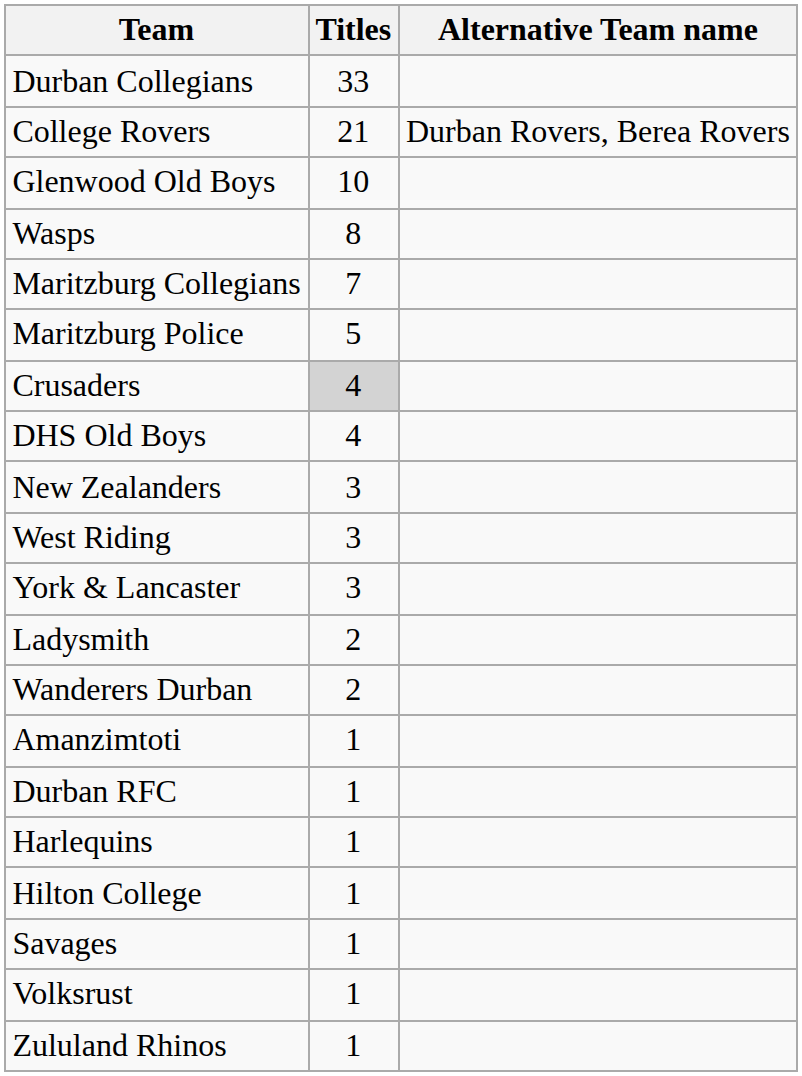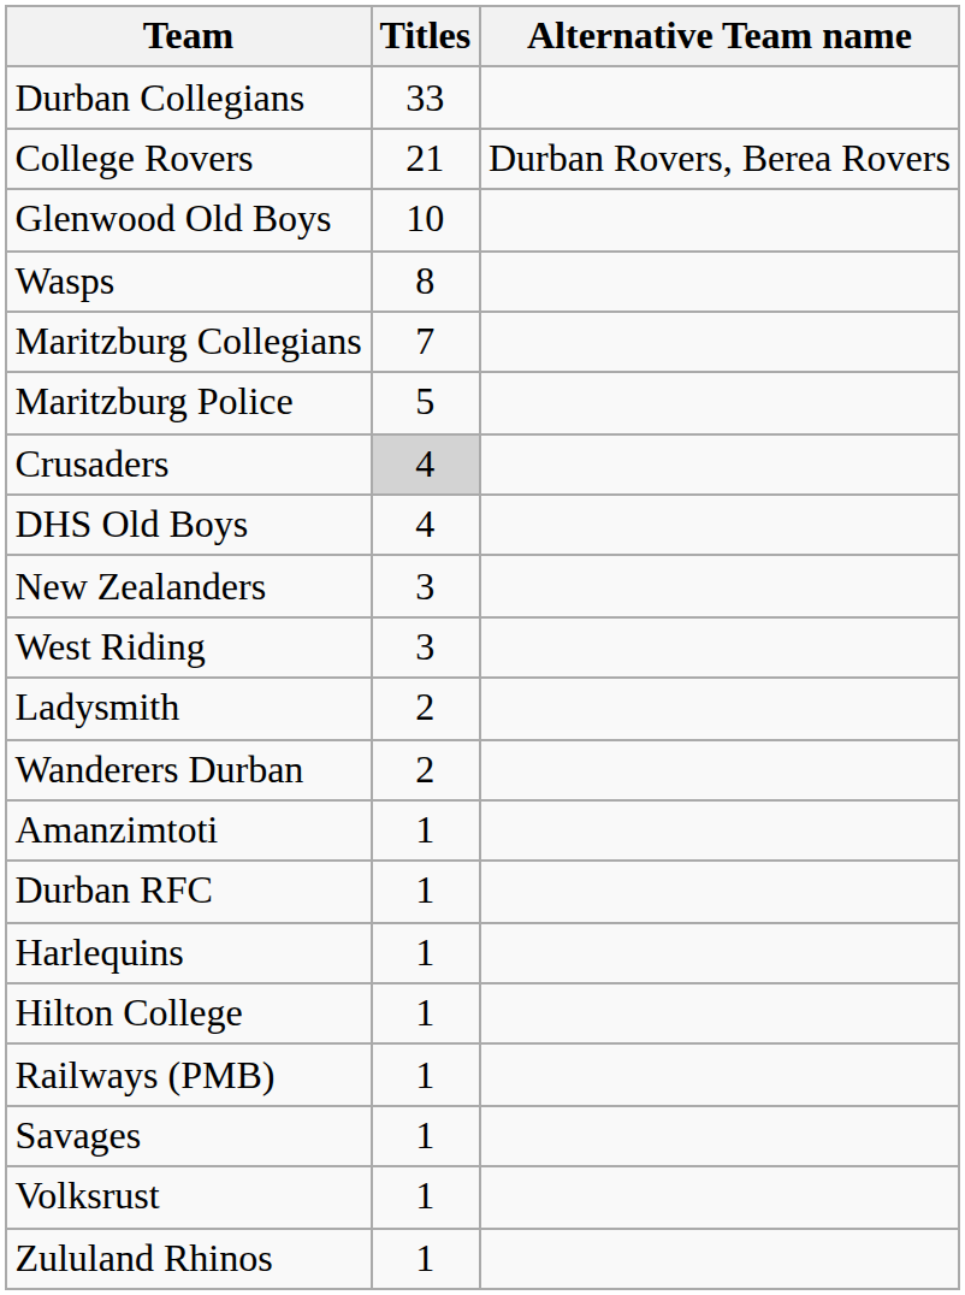 <table class="wikitable" style="text-align:center">
 <tr>
 <th>Team</th>
 <th>Titles</th>
 <th>Alternative Team name</th>
 </tr>
 <tr>
 <td align=left>Durban Collegians</td>
 <td>33</td>
 <td></td>
 </tr>
 <tr>
 <td align=left>College Rovers</td>
 <td>21</td>
 <td>Durban Rovers, Berea Rovers</td>
 </tr>
 <tr>
 <td align=left>Glenwood Old Boys</td>
 <td>10</td>
 <td></td>
 </tr>
 <tr>
 <td align=left>Wasps</td>
 <td>8</td>
 <td></td>
 </tr>
 <tr>
 <td align=left>Maritzburg Collegians</td>
 <td>7</td>
 <td></td>
 </tr>
 <tr>
 <td align=left>Maritzburg Police</td>
 <td>5</td>
 <td></td>
 </tr>
 <tr>
 <td align=left>Crusaders</td>
 <td style="background: lightgrey;">4</td>
 <td></td>
 </tr>
 <tr>
 <td align=left>DHS Old Boys</td>
 <td>4</td>
 <td></td>
 </tr>
 <tr>
 <td align=left>New Zealanders</td>
 <td>3</td>
 <td></td>
 </tr>
 <tr>
 <td align=left>West Riding</td>
 <td>3</td>
 <td></td>
 </tr>
 <tr>
-<td align=left>York & Lancaster</td>
-<td>3</td>
-<td></td>
-</tr>
-<tr>
 <td align=left>Ladysmith</td>
 <td>2</td>
 <td></td>
 </tr>
 <tr>
 <td align=left>Wanderers Durban</td>
 <td>2</td>
 <td></td>
 </tr>
 <tr>
 <td align=left>Amanzimtoti</td>
 <td>1</td>
 <td></td>
 </tr>
 <tr>
 <td align=left>Durban RFC</td>
 <td>1</td>
 <td></td>
 </tr>
 <tr>
 <td align=left>Harlequins</td>
 <td>1</td>
 <td></td>
 </tr>
 <tr>
 <td align=left>Hilton College</td>
 <td>1</td>
 <td></td>
 </tr>
 <tr>
+<td align=left>Railways (PMB)</td>
+<td>1</td>
+<td></td>
+</tr>
+<tr>
 <td align=left>Savages</td>
 <td>1</td>
 <td></td>
 </tr>
 <tr>
 <td align=left>Volksrust</td>
 <td>1</td>
 <td></td>
 </tr>
 <tr>
 <td align=left>Zululand Rhinos</td>
 <td>1</td>
 <td></td>
 </tr>
 <tr>
 </tr>
 </table>
